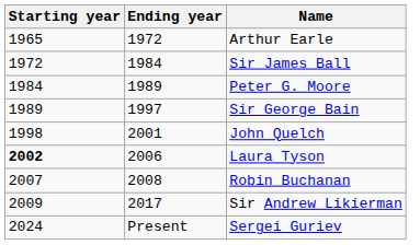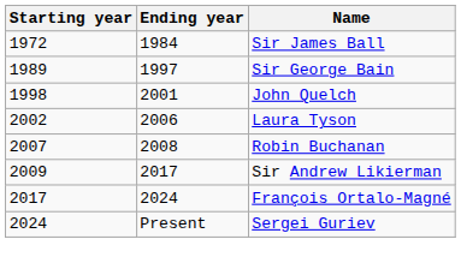 <table class="wikitable">
 <tr>
 <th>Starting year</th>
 <th>Ending year</th>
 <th>Name</th>
 </tr>
 <tr>
-<td>1965</td>
-<td>1972</td>
-<td>Arthur Earle</td>
-</tr>
-<tr>
 <td>1972</td>
 <td>1984</td>
 <td><a href='#'>Sir James Ball</a></td>
-</tr>
-<tr>
-<td>1984</td>
-<td>1989</td>
-<td><a href='#'>Peter G. Moore</a></td>
 </tr>
 <tr>
 <td>1989</td>
 <td>1997</td>
 <td><a href='#'>Sir George Bain</a></td>
 </tr>
 <tr>
 <td>1998</td>
 <td>2001</td>
 <td><a href='#'>John Quelch</a></td>
 </tr>
 <tr>
-<td><strong>2002</strong></td>
+<td>2002</td>
 <td>2006</td>
 <td><a href='#'>Laura Tyson</a></td>
 </tr>
 <tr>
 <td>2007</td>
 <td>2008</td>
 <td><a href='#'>Robin Buchanan</a></td>
 </tr>
 <tr>
 <td>2009</td>
 <td>2017</td>
 <td>Sir <a href='#'>Andrew Likierman</a></td>
 </tr>
 <tr>
+<td>2017</td>
+<td>2024</td>
+<td><a href='#'>François Ortalo-Magné</a></td>
+</tr>
+<tr>
 <td>2024</td>
 <td>Present</td>
 <td><a href='#'>Sergei Guriev</a></td>
 </tr>
 </table>
